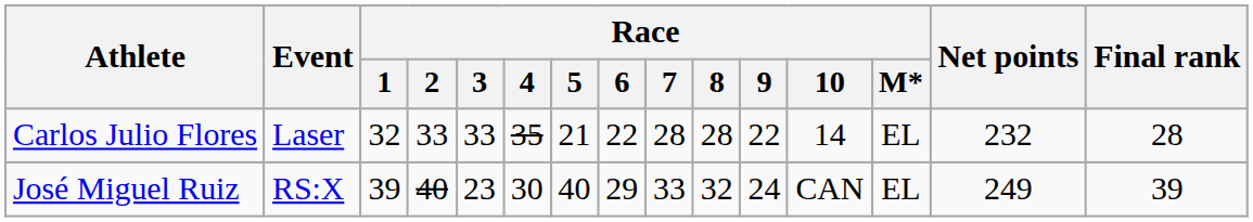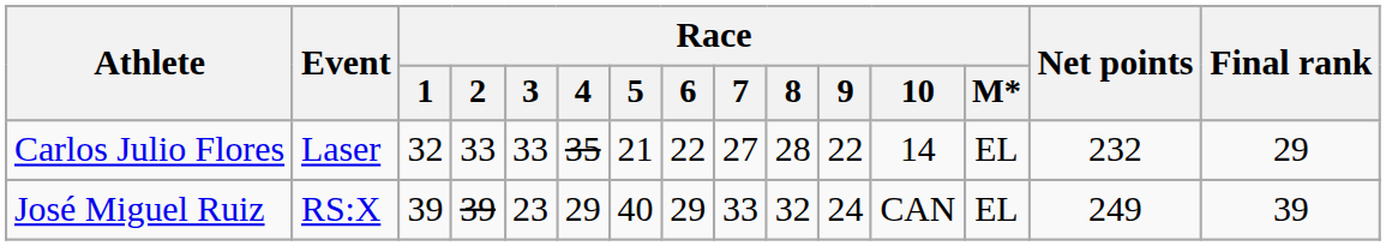 <table class="wikitable" style="font-size:90%">
 <tr>
 <th rowspan="2">Athlete</th>
 <th rowspan="2">Event</th>
 <th colspan=11>Race</th>
 <th rowspan=2>Net points</th>
 <th rowspan=2>Final rank</th>
 </tr>
 <tr style="font-size:95%">
 <th>1</th>
 <th>2</th>
 <th>3</th>
 <th>4</th>
 <th>5</th>
 <th>6</th>
 <th>7</th>
 <th>8</th>
 <th>9</th>
 <th>10</th>
 <th>M*</th>
 </tr>
 <tr align=center>
 <td align=left><a href='#'>Carlos Julio Flores</a></td>
 <td align=left><a href='#'>Laser</a></td>
 <td>32</td>
 <td>33</td>
 <td>33</td>
 <td><s>35</s></td>
 <td>21</td>
 <td>22</td>
-<td>28</td>
+<td>27</td>
 <td>28</td>
 <td>22</td>
 <td>14</td>
 <td>EL</td>
 <td>232</td>
-<td>28</td>
+<td>29</td>
 </tr>
 <tr align=center>
 <td align=left><a href='#'>José Miguel Ruiz</a></td>
 <td align=left><a href='#'>RS:X</a></td>
 <td>39</td>
-<td><s>40</s></td>
+<td><s>39</s></td>
 <td>23</td>
-<td>30</td>
+<td>29</td>
 <td>40</td>
 <td>29</td>
 <td>33</td>
 <td>32</td>
 <td>24</td>
 <td>CAN</td>
 <td>EL</td>
 <td>249</td>
 <td>39</td>
 </tr>
 </table>
